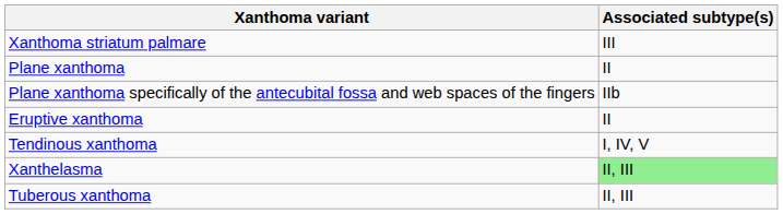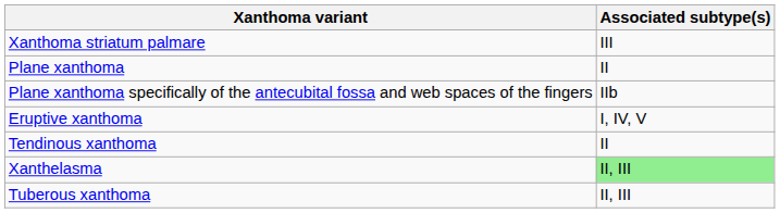 <table class="wikitable">
 <tr>
 <th>Xanthoma variant</th>
 <th>Associated subtype(s)</th>
 </tr>
 <tr>
 <td><a href='#'>Xanthoma striatum palmare</a></td>
 <td>III</td>
 </tr>
 <tr>
 <td><a href='#'>Plane xanthoma</a></td>
 <td>II</td>
 </tr>
 <tr>
 <td><a href='#'>Plane xanthoma</a> specifically of the <a href='#'>antecubital fossa</a> and web spaces of the fingers</td>
 <td>IIb</td>
 </tr>
 <tr>
 <td><a href='#'>Eruptive xanthoma</a></td>
-<td>II</td>
+<td>I, IV, V</td>
 </tr>
 <tr>
 <td><a href='#'>Tendinous xanthoma</a></td>
-<td>I, IV, V</td>
+<td>II</td>
 </tr>
 <tr>
 <td><a href='#'>Xanthelasma</a></td>
 <td style="background: lightgreen;">II, III</td>
 </tr>
 <tr>
 <td><a href='#'>Tuberous xanthoma</a></td>
 <td>II, III</td>
 </tr>
 </table>
